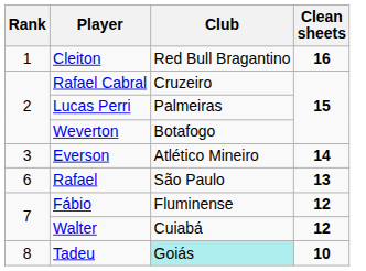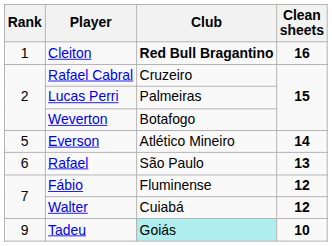 <table class="wikitable" style="text-align:center">
 <tr>
 <th>Rank</th>
 <th>Player</th>
 <th>Club</th>
 <th>Clean<br>sheets</th>
 </tr>
 <tr>
 <td>1</td>
 <td align="left"> <a href='#'>Cleiton</a></td>
-<td align="left">Red Bull Bragantino</td>
+<td align="left"><strong>Red Bull Bragantino</strong></td>
 <td><strong>16</strong></td>
 </tr>
 <tr>
 <td rowspan="3">2</td>
 <td align="left"> <a href='#'>Rafael Cabral</a></td>
 <td align="left">Cruzeiro</td>
 <td rowspan="3"><strong>15</strong></td>
 </tr>
 <tr>
 <td align="left"> <a href='#'>Lucas Perri</a></td>
 <td align="left">Palmeiras</td>
 </tr>
 <tr>
 <td align="left"> <a href='#'>Weverton</a></td>
 <td align="left">Botafogo</td>
 </tr>
 <tr>
-<td>3</td>
+<td>5</td>
 <td align="left"> <a href='#'>Everson</a></td>
 <td align="left">Atlético Mineiro</td>
 <td><strong>14</strong></td>
 </tr>
 <tr>
 <td>6</td>
 <td align="left"> <a href='#'>Rafael</a></td>
 <td align="left">São Paulo</td>
 <td><strong>13</strong></td>
 </tr>
 <tr>
 <td rowspan="2">7</td>
 <td align="left"> <a href='#'>Fábio</a></td>
 <td align="left">Fluminense</td>
 <td><strong>12</strong></td>
 </tr>
 <tr>
 <td align="left"> <a href='#'>Walter</a></td>
 <td align="left">Cuiabá</td>
 <td><strong>12</strong></td>
 </tr>
 <tr>
-<td>8</td>
+<td>9</td>
 <td align="left"> <a href='#'>Tadeu</a></td>
 <td align="left" style="background: paleturquoise;">Goiás</td>
 <td><strong>10</strong></td>
 </tr>
 </table>
